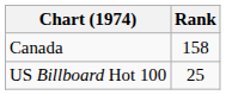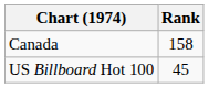 <table class="wikitable sortable">
 <tr>
 <th align="left">Chart (1974)</th>
 <th style="text-align:center;">Rank</th>
 </tr>
 <tr>
 <td>Canada</td>
 <td style="text-align:center;">158</td>
 </tr>
 <tr>
 <td>US <em>Billboard</em> Hot 100</td>
-<td style="text-align:center;">25</td>
+<td style="text-align:center;">45</td>
 </tr>
 </table>
